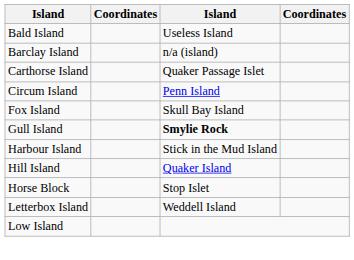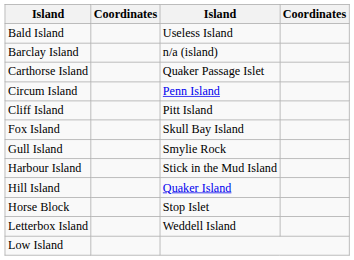 <table class="wikitable" style="margin:1em auto;">
 <tr>
 <th>Island</th>
 <th>Coordinates</th>
 <th>Island</th>
 <th>Coordinates</th>
 </tr>
 <tr>
 <td>Bald Island</td>
 <td></td>
 <td>Useless Island</td>
 <td></td>
 </tr>
 <tr>
 <td>Barclay Island</td>
 <td></td>
 <td>n/a (island)</td>
 <td></td>
 </tr>
 <tr>
 <td>Carthorse Island</td>
 <td></td>
 <td>Quaker Passage Islet</td>
 <td></td>
 </tr>
 <tr>
 <td>Circum Island</td>
 <td></td>
 <td><a href='#'>Penn Island</a></td>
 <td></td>
 </tr>
 <tr>
+<td>Cliff Island</td>
+<td></td>
+<td>Pitt Island</td>
+<td></td>
+</tr>
+<tr>
 <td>Fox Island</td>
 <td></td>
 <td>Skull Bay Island</td>
 <td></td>
 </tr>
 <tr>
 <td>Gull Island</td>
 <td></td>
-<td><strong>Smylie Rock</strong></td>
+<td>Smylie Rock</td>
 <td></td>
 </tr>
 <tr>
 <td>Harbour Island</td>
 <td></td>
 <td>Stick in the Mud Island</td>
 <td></td>
 </tr>
 <tr>
 <td>Hill Island</td>
 <td></td>
 <td><a href='#'>Quaker Island</a></td>
 <td></td>
 </tr>
 <tr>
 <td>Horse Block</td>
 <td></td>
 <td>Stop Islet</td>
 <td></td>
 </tr>
 <tr>
 <td>Letterbox Island</td>
 <td></td>
 <td>Weddell Island</td>
 <td></td>
 </tr>
 <tr>
 <td>Low Island</td>
 <td></td>
 </tr>
 </table>
